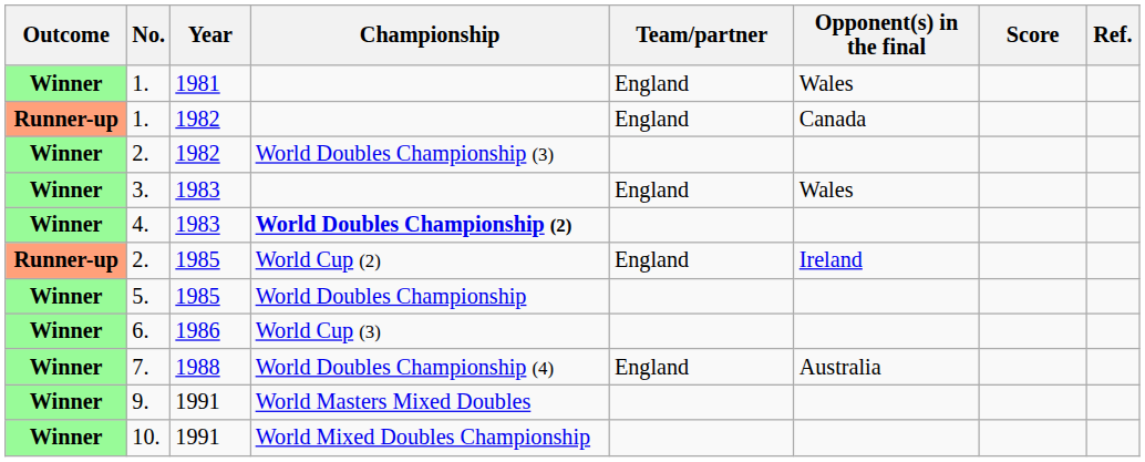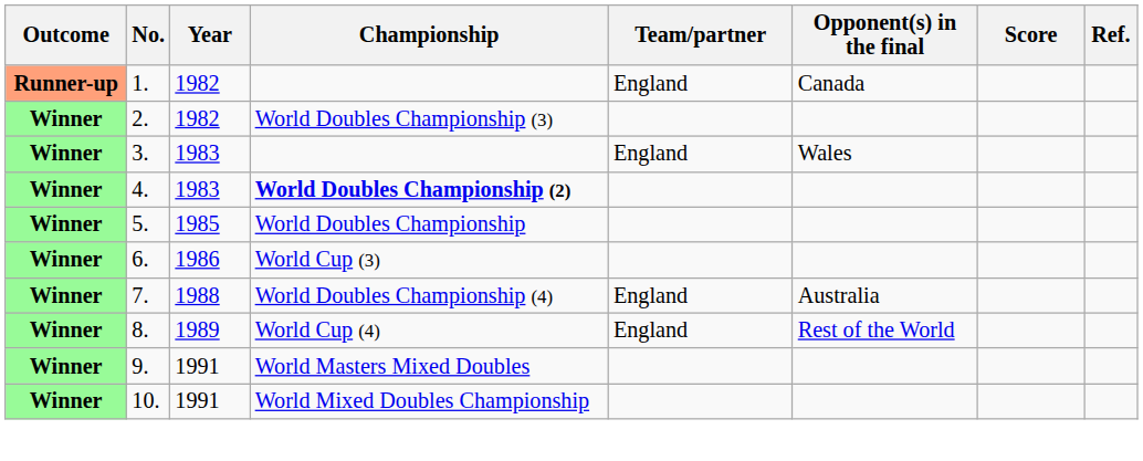 <table class="sortable wikitable plainrowheaders">
 <tr>
 <th scope="col" width="80">Outcome</th>
 <th scope="col" width="20">No.</th>
 <th scope="col" width="50">Year</th>
 <th scope="col" width="250">Championship</th>
 <th scope="col" width="125">Team/partner</th>
 <th scope="col" width="125">Opponent(s) in the final</th>
 <th scope="col" align="center" width="70">Score</th>
 <th scope="col" class="unsortable" width="30">Ref.</th>
-</tr>
-<tr>
-<th scope="row" style="background:#98FB98">Winner</th>
-<td>1.</td>
-<td><a href='#'>1981</a></td>
-<td></td>
-<td> England</td>
-<td> Wales</td>
-<td align="center"></td>
-<td align="center"></td>
 </tr>
 <tr>
 <th scope="row" style="background:#ffa07a;">Runner-up</th>
 <td>1.</td>
 <td><a href='#'>1982</a></td>
 <td></td>
 <td> England</td>
 <td> Canada</td>
 <td align="center"></td>
 <td align="center"></td>
 </tr>
 <tr>
 <th scope="row" style="background:#98FB98">Winner</th>
 <td>2.</td>
 <td><a href='#'>1982</a></td>
 <td><a href='#'>World Doubles Championship</a> <small>(3)</small></td>
 <td> </td>
 <td> <br> </td>
 <td align="center"></td>
 <td align="center"></td>
 </tr>
 <tr>
 <th scope="row" style="background:#98FB98">Winner</th>
 <td>3.</td>
 <td><a href='#'>1983</a></td>
 <td></td>
 <td> England</td>
 <td> Wales</td>
 <td align="center"></td>
 <td align="center"></td>
 </tr>
 <tr>
 <th scope="row" style="background:#98FB98">Winner</th>
 <td>4.</td>
 <td><a href='#'>1983</a></td>
 <td><strong><a href='#'>World Doubles Championship</a> <small>(2)</small></strong></td>
 <td> </td>
 <td> <br> </td>
 <td align="center"></td>
 <td align="center"></td>
 </tr>
 <tr>
-<th scope="row" style="background:#ffa07a;">Runner-up</th>
-<td>2.</td>
-<td><a href='#'>1985</a></td>
-<td><a href='#'>World Cup</a> <small>(2)</small></td>
-<td> England</td>
-<td><a href='#'>Ireland</a></td>
-<td align="center"></td>
-<td align="center"></td>
-</tr>
-<tr>
 <th scope="row" style="background:#98FB98">Winner</th>
 <td>5.</td>
 <td><a href='#'>1985</a></td>
 <td><a href='#'>World Doubles Championship</a></td>
 <td> </td>
 <td> <br> </td>
 <td align="center"></td>
 <td align="center"></td>
 </tr>
 <tr>
 <th scope="row" style="background:#98FB98">Winner</th>
 <td>6.</td>
 <td><a href='#'>1986</a></td>
 <td><a href='#'>World Cup</a> <small>(3)</small></td>
 <td> </td>
 <td> <br> </td>
 <td align="center"></td>
 <td align="center"></td>
 </tr>
 <tr>
 <th scope="row" style="background:#98FB98">Winner</th>
 <td>7.</td>
 <td><a href='#'>1988</a></td>
 <td><a href='#'>World Doubles Championship</a>  <small>(4)</small></td>
 <td> England</td>
 <td> Australia</td>
 <td align="center"></td>
 <td align="center"></td>
 </tr>
 <tr>
 <th scope="row" style="background:#98FB98">Winner</th>
+<td>8.</td>
+<td><a href='#'>1989</a></td>
+<td><a href='#'>World Cup</a> <small>(4)</small></td>
+<td> England</td>
+<td><a href='#'>Rest of the World</a></td>
+<td align="center"></td>
+<td align="center"></td>
+</tr>
+<tr>
+<th scope="row" style="background:#98FB98">Winner</th>
 <td>9.</td>
 <td>1991</td>
 <td><a href='#'>World Masters Mixed Doubles</a></td>
 <td> </td>
 <td> <br> </td>
 <td align="center"></td>
 <td align="center"></td>
 </tr>
 <tr>
 <th scope="row" style="background:#98FB98">Winner</th>
 <td>10.</td>
 <td>1991</td>
 <td><a href='#'>World Mixed Doubles Championship</a></td>
 <td> </td>
 <td> <br> </td>
 <td align="center"></td>
 <td align="center"></td>
 </tr>
 </table>
